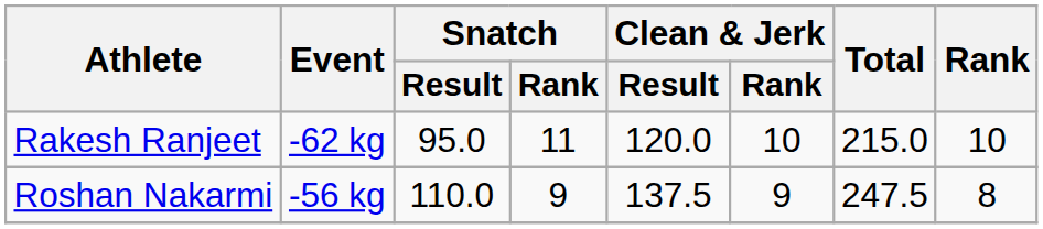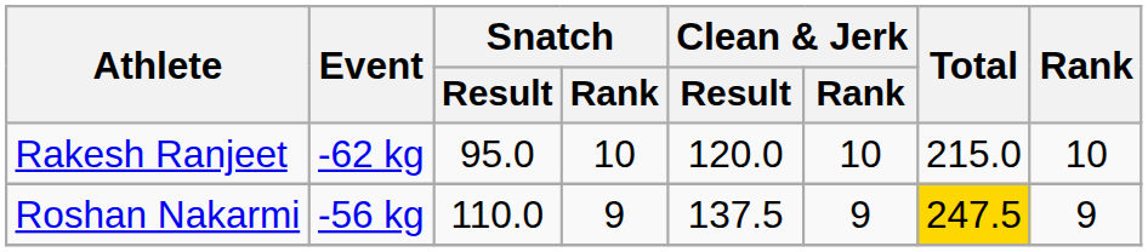 <table class="wikitable" style="font-size:90%">
 <tr>
 <th rowspan="2">Athlete</th>
 <th rowspan="2">Event</th>
 <th colspan="2">Snatch</th>
 <th colspan="2">Clean & Jerk</th>
 <th rowspan="2">Total</th>
 <th rowspan="2">Rank</th>
 </tr>
 <tr style="font-size:95%">
 <th>Result</th>
 <th>Rank</th>
 <th>Result</th>
 <th>Rank</th>
 </tr>
 <tr align=center>
 <td align=left><a href='#'>Rakesh Ranjeet</a></td>
 <td><a href='#'>-62 kg</a></td>
 <td>95.0</td>
-<td>11</td>
+<td>10</td>
 <td>120.0</td>
 <td>10</td>
 <td>215.0</td>
 <td>10</td>
 </tr>
 <tr>
 </tr>
 <tr align=center>
 <td align=left><a href='#'>Roshan Nakarmi</a></td>
 <td><a href='#'>-56 kg</a></td>
 <td>110.0</td>
 <td>9</td>
 <td>137.5</td>
 <td>9</td>
-<td>247.5</td>
-<td>8</td>
+<td style="background: gold;">247.5</td>
+<td>9</td>
 </tr>
 <tr>
 </tr>
 </table>
